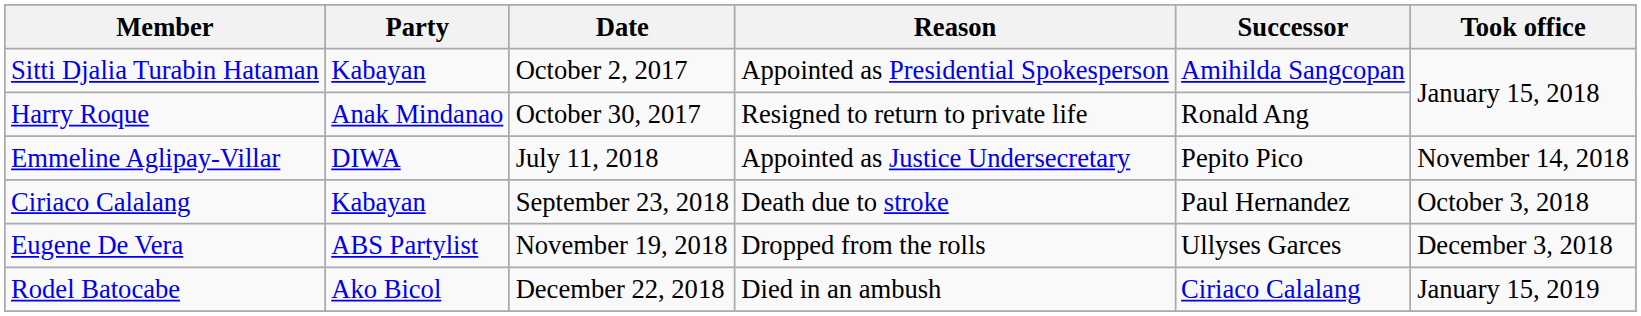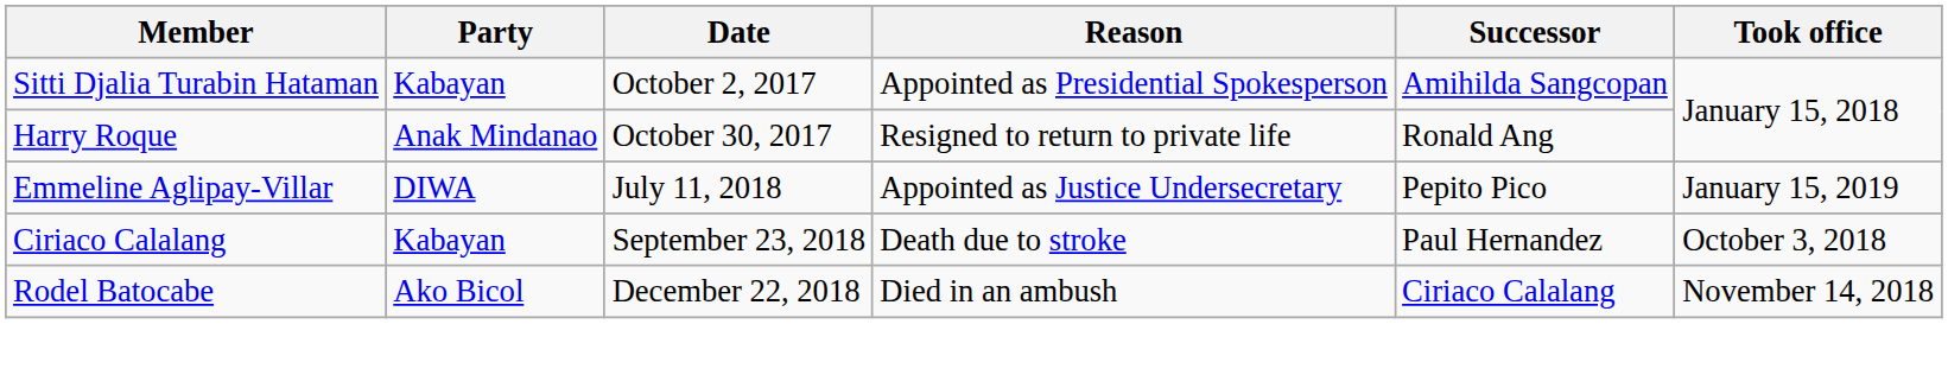 <table class=wikitable style="font-size:95%;">
 <tr>
 <th>Member</th>
 <th>Party</th>
 <th>Date</th>
 <th>Reason</th>
 <th>Successor</th>
 <th>Took office</th>
 </tr>
 <tr>
 <td><a href='#'>Sitti Djalia Turabin Hataman</a></td>
 <td><a href='#'>Kabayan</a></td>
 <td>October 2, 2017</td>
 <td>Appointed as <a href='#'>Presidential Spokesperson</a></td>
 <td><a href='#'>Amihilda Sangcopan</a></td>
 <td rowspan="2">January 15, 2018</td>
 </tr>
 <tr>
 <td><a href='#'>Harry Roque</a></td>
 <td><a href='#'>Anak Mindanao</a></td>
 <td>October 30, 2017</td>
 <td>Resigned to return to private life</td>
 <td>Ronald Ang</td>
 </tr>
 <tr>
 <td><a href='#'>Emmeline Aglipay-Villar</a></td>
 <td><a href='#'>DIWA</a></td>
 <td>July 11, 2018</td>
 <td>Appointed as <a href='#'>Justice Undersecretary</a></td>
 <td>Pepito Pico</td>
-<td>November 14, 2018</td>
+<td>January 15, 2019</td>
 </tr>
 <tr>
 <td><a href='#'>Ciriaco Calalang</a></td>
 <td><a href='#'>Kabayan</a></td>
 <td>September 23, 2018</td>
 <td>Death due to <a href='#'>stroke</a></td>
 <td>Paul Hernandez</td>
 <td>October 3, 2018</td>
 </tr>
 <tr>
-<td><a href='#'>Eugene De Vera</a></td>
-<td><a href='#'>ABS Partylist</a></td>
-<td>November 19, 2018</td>
-<td>Dropped from the rolls</td>
-<td>Ullyses Garces</td>
-<td>December 3, 2018</td>
-</tr>
-<tr>
 <td><a href='#'>Rodel Batocabe</a></td>
 <td><a href='#'>Ako Bicol</a></td>
 <td>December 22, 2018</td>
 <td>Died in an ambush</td>
 <td><a href='#'>Ciriaco Calalang</a></td>
-<td>January 15, 2019</td>
+<td>November 14, 2018</td>
 </tr>
 </table>
